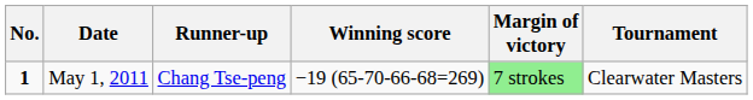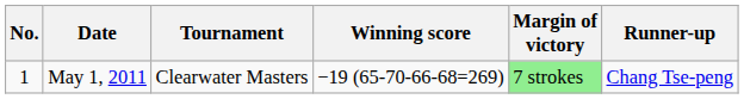 <table class="wikitable" style="font-size:95%;">
 <tr>
 <th>No.</th>
 <th>Date</th>
-<th>Runner-up</th>
+<th>Tournament</th>
 <th>Winning score</th>
 <th>Margin of<br>victory</th>
-<th>Tournament</th>
+<th>Runner-up</th>
 </tr>
 <tr>
-<td align=center><strong>1</strong></td>
+<td align=center>1</td>
 <td align=right>May 1, <a href='#'>2011</a></td>
-<td> <a href='#'>Chang Tse-peng</a></td>
+<td>Clearwater Masters</td>
 <td>−19 (65-70-66-68=269)</td>
 <td style="background: lightgreen;">7 strokes</td>
-<td>Clearwater Masters</td>
+<td> <a href='#'>Chang Tse-peng</a></td>
 </tr>
 </table>
